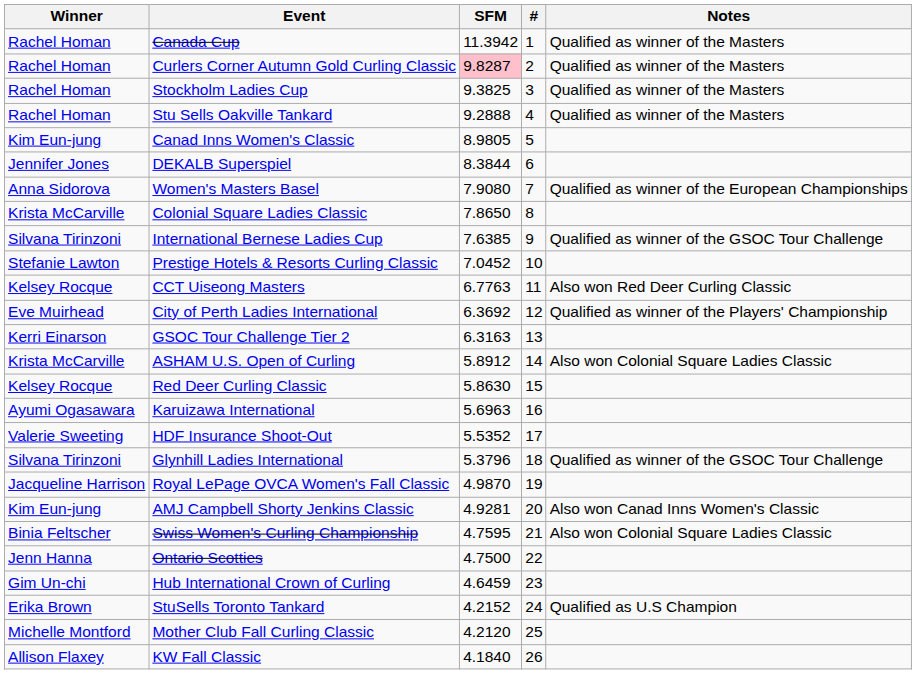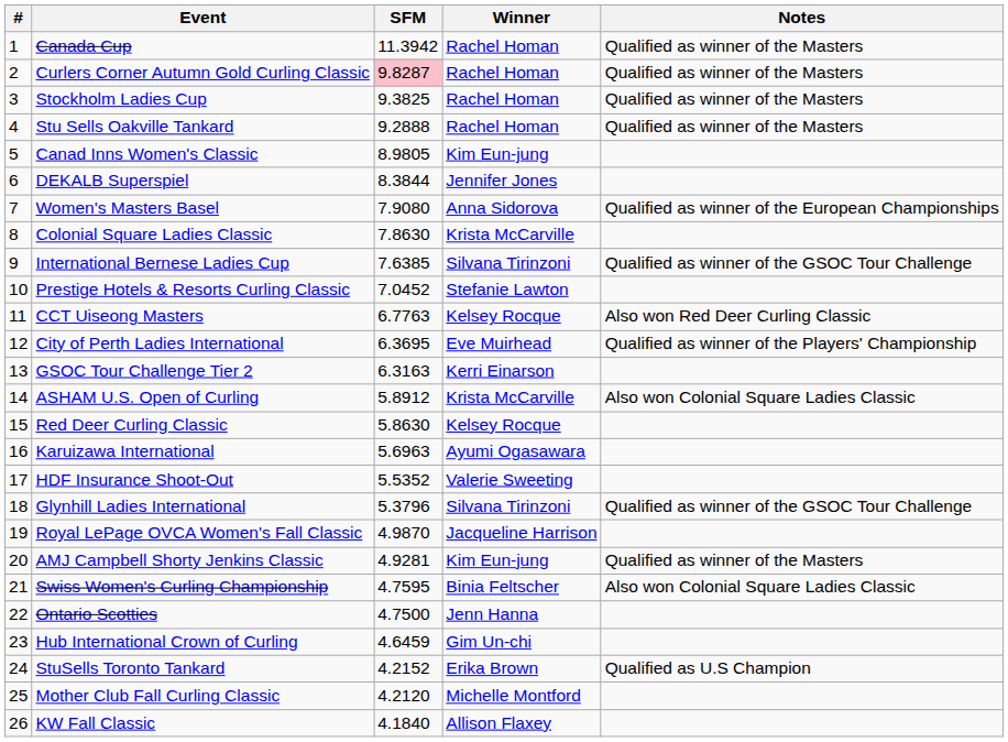 <table class="wikitable">
 <tr>
-<th>Winner</th>
+<th>#</th>
 <th>Event</th>
 <th>SFM</th>
-<th>#</th>
+<th>Winner</th>
 <th>Notes</th>
 </tr>
 <tr>
-<td> <a href='#'>Rachel Homan</a></td>
+<td>1</td>
 <td><s><a href='#'>Canada Cup</a></s></td>
 <td>11.3942</td>
-<td>1</td>
+<td> <a href='#'>Rachel Homan</a></td>
 <td>Qualified as winner of the Masters</td>
 </tr>
 <tr>
-<td> <a href='#'>Rachel Homan</a></td>
+<td>2</td>
 <td><a href='#'>Curlers Corner Autumn Gold Curling Classic</a></td>
 <td style="background: pink;">9.8287</td>
-<td>2</td>
+<td> <a href='#'>Rachel Homan</a></td>
 <td>Qualified as winner of  the Masters</td>
 </tr>
 <tr>
-<td> <a href='#'>Rachel Homan</a></td>
+<td>3</td>
 <td><a href='#'>Stockholm Ladies Cup</a></td>
 <td>9.3825</td>
-<td>3</td>
+<td> <a href='#'>Rachel Homan</a></td>
 <td>Qualified as winner of  the Masters</td>
 </tr>
 <tr>
-<td> <a href='#'>Rachel Homan</a></td>
+<td>4</td>
 <td><a href='#'>Stu Sells Oakville Tankard</a></td>
 <td>9.2888</td>
-<td>4</td>
+<td> <a href='#'>Rachel Homan</a></td>
 <td>Qualified as winner of  the Masters</td>
 </tr>
 <tr>
-<td> <a href='#'>Kim Eun-jung</a></td>
+<td>5</td>
 <td><a href='#'>Canad Inns Women's Classic</a></td>
 <td>8.9805</td>
-<td>5</td>
+<td> <a href='#'>Kim Eun-jung</a></td>
 <td></td>
 </tr>
 <tr>
-<td> <a href='#'>Jennifer Jones</a></td>
+<td>6</td>
 <td><a href='#'>DEKALB Superspiel</a></td>
 <td>8.3844</td>
-<td>6</td>
+<td> <a href='#'>Jennifer Jones</a></td>
 <td></td>
 </tr>
 <tr>
-<td> <a href='#'>Anna Sidorova</a></td>
+<td>7</td>
 <td><a href='#'>Women's Masters Basel</a></td>
 <td>7.9080</td>
-<td>7</td>
+<td> <a href='#'>Anna Sidorova</a></td>
 <td>Qualified as winner of the European Championships</td>
 </tr>
 <tr>
+<td>8</td>
+<td><a href='#'>Colonial Square Ladies Classic</a></td>
+<td>7.8630</td>
 <td> <a href='#'>Krista McCarville</a></td>
-<td><a href='#'>Colonial Square Ladies Classic</a></td>
-<td>7.8650</td>
-<td>8</td>
 <td></td>
 </tr>
 <tr>
-<td> <a href='#'>Silvana Tirinzoni</a></td>
+<td>9</td>
 <td><a href='#'>International Bernese Ladies Cup</a></td>
 <td>7.6385</td>
-<td>9</td>
+<td> <a href='#'>Silvana Tirinzoni</a></td>
 <td>Qualified as winner of the GSOC Tour Challenge</td>
 </tr>
 <tr>
-<td> <a href='#'>Stefanie Lawton</a></td>
+<td>10</td>
 <td><a href='#'>Prestige Hotels & Resorts Curling Classic</a></td>
 <td>7.0452</td>
-<td>10</td>
+<td> <a href='#'>Stefanie Lawton</a></td>
 <td></td>
 </tr>
 <tr>
-<td> <a href='#'>Kelsey Rocque</a></td>
+<td>11</td>
 <td><a href='#'>CCT Uiseong Masters</a></td>
 <td>6.7763</td>
-<td>11</td>
+<td> <a href='#'>Kelsey Rocque</a></td>
 <td>Also won Red Deer Curling Classic</td>
 </tr>
 <tr>
+<td>12</td>
+<td><a href='#'>City of Perth Ladies International</a></td>
+<td>6.3695</td>
 <td> <a href='#'>Eve Muirhead</a></td>
-<td><a href='#'>City of Perth Ladies International</a></td>
-<td>6.3692</td>
-<td>12</td>
 <td>Qualified as winner of the Players' Championship</td>
 </tr>
 <tr>
-<td> <a href='#'>Kerri Einarson</a></td>
+<td>13</td>
 <td><a href='#'>GSOC Tour Challenge Tier 2</a></td>
 <td>6.3163</td>
-<td>13</td>
+<td> <a href='#'>Kerri Einarson</a></td>
 <td></td>
 </tr>
 <tr>
-<td> <a href='#'>Krista McCarville</a></td>
+<td>14</td>
 <td><a href='#'>ASHAM U.S. Open of Curling</a></td>
 <td>5.8912</td>
-<td>14</td>
+<td> <a href='#'>Krista McCarville</a></td>
 <td>Also won Colonial Square Ladies Classic</td>
 </tr>
 <tr>
-<td> <a href='#'>Kelsey Rocque</a></td>
+<td>15</td>
 <td><a href='#'>Red Deer Curling Classic</a></td>
 <td>5.8630</td>
-<td>15</td>
+<td> <a href='#'>Kelsey Rocque</a></td>
 <td></td>
 </tr>
 <tr>
-<td> <a href='#'>Ayumi Ogasawara</a></td>
+<td>16</td>
 <td><a href='#'>Karuizawa International</a></td>
 <td>5.6963</td>
-<td>16</td>
+<td> <a href='#'>Ayumi Ogasawara</a></td>
 <td></td>
 </tr>
 <tr>
-<td> <a href='#'>Valerie Sweeting</a></td>
+<td>17</td>
 <td><a href='#'>HDF Insurance Shoot-Out</a></td>
 <td>5.5352</td>
-<td>17</td>
+<td> <a href='#'>Valerie Sweeting</a></td>
 <td></td>
 </tr>
 <tr>
-<td> <a href='#'>Silvana Tirinzoni</a></td>
+<td>18</td>
 <td><a href='#'>Glynhill Ladies International</a></td>
 <td>5.3796</td>
-<td>18</td>
+<td> <a href='#'>Silvana Tirinzoni</a></td>
 <td>Qualified as winner of the GSOC Tour Challenge</td>
 </tr>
 <tr>
-<td> <a href='#'>Jacqueline Harrison</a></td>
+<td>19</td>
 <td><a href='#'>Royal LePage OVCA Women's Fall Classic</a></td>
 <td>4.9870</td>
-<td>19</td>
+<td> <a href='#'>Jacqueline Harrison</a></td>
 <td></td>
 </tr>
 <tr>
-<td> <a href='#'>Kim Eun-jung</a></td>
+<td>20</td>
 <td><a href='#'>AMJ Campbell Shorty Jenkins Classic</a></td>
 <td>4.9281</td>
-<td>20</td>
-<td>Also won Canad Inns Women's Classic</td>
+<td> <a href='#'>Kim Eun-jung</a></td>
+<td>Qualified as winner of  the Masters</td>
 </tr>
 <tr>
-<td> <a href='#'>Binia Feltscher</a></td>
+<td>21</td>
 <td><s><a href='#'>Swiss Women's Curling Championship</a></s></td>
 <td>4.7595</td>
-<td>21</td>
+<td> <a href='#'>Binia Feltscher</a></td>
 <td>Also won Colonial Square Ladies Classic</td>
 </tr>
 <tr>
-<td> <a href='#'>Jenn Hanna</a></td>
+<td>22</td>
 <td><s><a href='#'>Ontario Scotties</a></s></td>
 <td>4.7500</td>
-<td>22</td>
+<td> <a href='#'>Jenn Hanna</a></td>
 <td></td>
 </tr>
 <tr>
-<td> <a href='#'>Gim Un-chi</a></td>
+<td>23</td>
 <td><a href='#'>Hub International Crown of Curling</a></td>
 <td>4.6459</td>
-<td>23</td>
+<td> <a href='#'>Gim Un-chi</a></td>
 <td></td>
 </tr>
 <tr>
-<td> <a href='#'>Erika Brown</a></td>
+<td>24</td>
 <td><a href='#'>StuSells Toronto Tankard</a></td>
 <td>4.2152</td>
-<td>24</td>
+<td> <a href='#'>Erika Brown</a></td>
 <td>Qualified as U.S Champion</td>
 </tr>
 <tr>
-<td> <a href='#'>Michelle Montford</a></td>
+<td>25</td>
 <td><a href='#'>Mother Club Fall Curling Classic</a></td>
 <td>4.2120</td>
-<td>25</td>
+<td> <a href='#'>Michelle Montford</a></td>
 <td></td>
 </tr>
 <tr>
-<td> <a href='#'>Allison Flaxey</a></td>
+<td>26</td>
 <td><a href='#'>KW Fall Classic</a></td>
 <td>4.1840</td>
-<td>26</td>
+<td> <a href='#'>Allison Flaxey</a></td>
 <td></td>
 </tr>
 </table>
